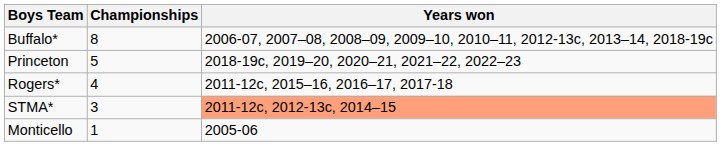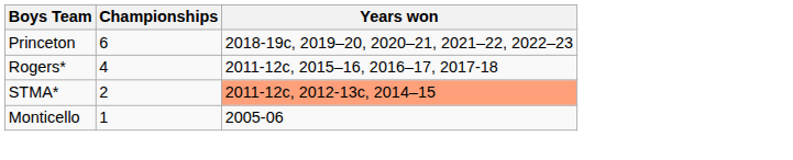 <table class="wikitable">
 <tr>
 <th>Boys Team</th>
 <th>Championships</th>
 <th>Years won</th>
 </tr>
 <tr>
-<td>Buffalo*</td>
-<td>8</td>
-<td>2006-07, 2007–08, 2008–09, 2009–10, 2010–11, 2012-13c, 2013–14, 2018-19c</td>
-</tr>
-<tr>
 <td>Princeton</td>
-<td>5</td>
+<td>6</td>
 <td>2018-19c, 2019–20, 2020–21, 2021–22, 2022–23</td>
 </tr>
 <tr>
 <td>Rogers*</td>
 <td>4</td>
 <td>2011-12c, 2015–16, 2016–17, 2017-18</td>
 </tr>
 <tr>
 <td>STMA*</td>
-<td>3</td>
+<td>2</td>
 <td style="background: lightsalmon;">2011-12c, 2012-13c, 2014–15</td>
 </tr>
 <tr>
 <td>Monticello</td>
 <td>1</td>
 <td>2005-06</td>
 </tr>
 </table>
